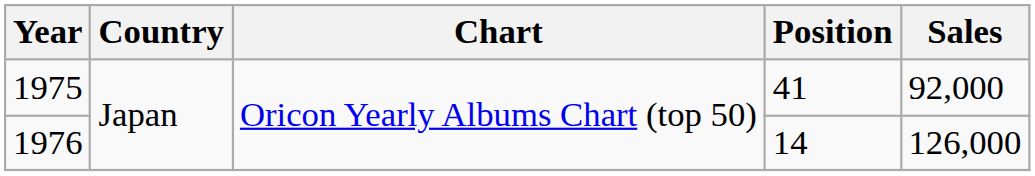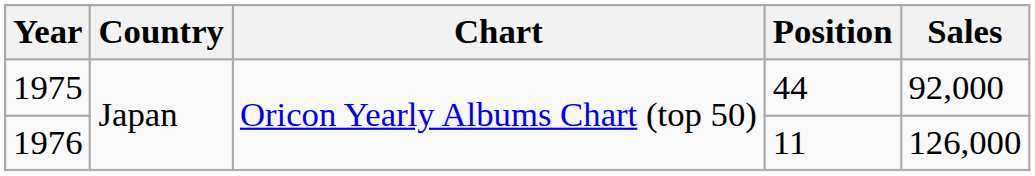 <table class="wikitable">
 <tr>
 <th>Year</th>
 <th>Country</th>
 <th>Chart</th>
 <th>Position</th>
 <th>Sales</th>
 </tr>
 <tr>
 <td>1975</td>
 <td rowspan="2">Japan</td>
 <td rowspan="2"><a href='#'>Oricon Yearly Albums Chart</a> (top 50)</td>
-<td>41</td>
+<td>44</td>
 <td>92,000</td>
 </tr>
 <tr>
 <td>1976</td>
-<td>14</td>
+<td>11</td>
 <td>126,000</td>
 </tr>
 </table>
